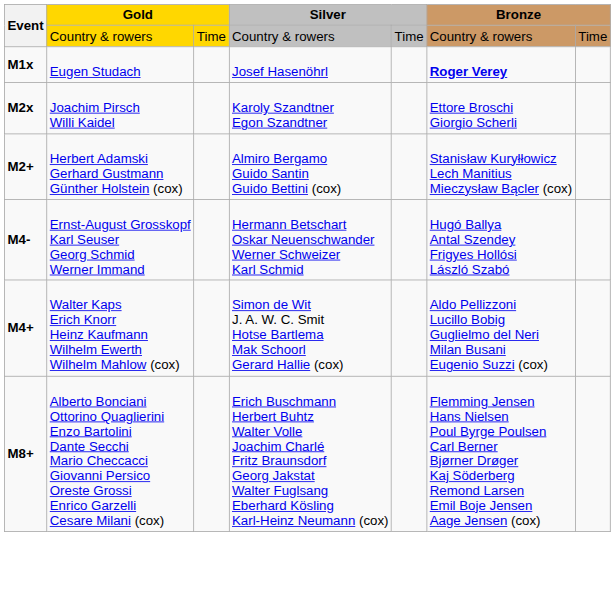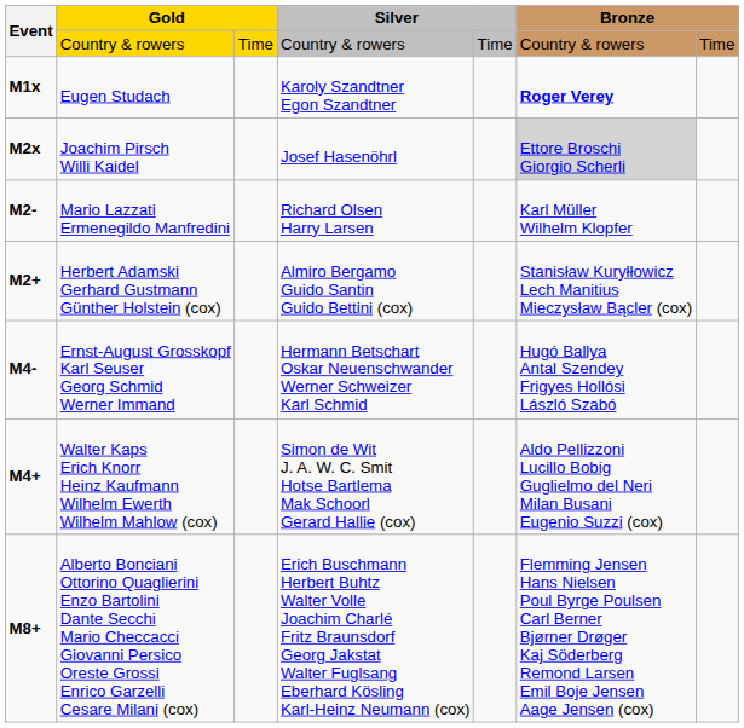 <table class="wikitable">
 <tr>
 <th rowspan="2">Event</th>
 <th colspan="2" style="background:gold;">Gold</th>
 <th colspan="2" style="background:silver;">Silver</th>
 <th colspan="2" style="background:#c96;">Bronze</th>
 </tr>
 <tr>
 <td style="background:gold;">Country & rowers</td>
 <td style="background:gold;">Time</td>
 <td style="background:silver;">Country & rowers</td>
 <td style="background:silver;">Time</td>
 <td style="background:#c96;">Country & rowers</td>
 <td style="background:#c96;">Time</td>
 </tr>
 <tr>
 <td><strong>M1x</strong></td>
 <td> <br> <a href='#'>Eugen Studach</a></td>
 <td></td>
-<td> <br> <a href='#'>Josef Hasenöhrl</a></td>
+<td> <br> <a href='#'>Karoly Szandtner</a> <br> <a href='#'>Egon Szandtner</a></td>
 <td></td>
 <td><strong> <br> <a href='#'>Roger Verey</a></strong></td>
 <td></td>
 </tr>
 <tr>
 <td><strong>M2x</strong></td>
 <td> <br> <a href='#'>Joachim Pirsch</a> <br> <a href='#'>Willi Kaidel</a></td>
 <td></td>
-<td> <br> <a href='#'>Karoly Szandtner</a> <br> <a href='#'>Egon Szandtner</a></td>
+<td> <br> <a href='#'>Josef Hasenöhrl</a></td>
 <td></td>
-<td> <br> <a href='#'>Ettore Broschi</a> <br> <a href='#'>Giorgio Scherli</a></td>
+<td style="background: lightgrey;"> <br> <a href='#'>Ettore Broschi</a> <br> <a href='#'>Giorgio Scherli</a></td>
+<td></td>
+</tr>
+<tr>
+<td><strong>M2-</strong></td>
+<td> <br> <a href='#'>Mario Lazzati</a> <br> <a href='#'>Ermenegildo Manfredini</a></td>
+<td></td>
+<td> <br> <a href='#'>Richard Olsen</a> <br> <a href='#'>Harry Larsen</a></td>
+<td></td>
+<td> <br> <a href='#'>Karl Müller</a> <br> <a href='#'>Wilhelm Klopfer</a></td>
 <td></td>
 </tr>
 <tr>
 <td><strong>M2+</strong></td>
 <td> <br> <a href='#'>Herbert Adamski</a> <br> <a href='#'>Gerhard Gustmann</a> <br> <a href='#'>Günther Holstein</a> (cox)</td>
 <td></td>
 <td> <br> <a href='#'>Almiro Bergamo</a> <br> <a href='#'>Guido Santin</a> <br> <a href='#'>Guido Bettini</a> (cox)</td>
 <td></td>
 <td> <br> <a href='#'>Stanisław Kuryłłowicz</a> <br> <a href='#'>Lech Manitius</a> <br> <a href='#'>Mieczysław Bącler</a> (cox)</td>
 <td></td>
 </tr>
 <tr>
 <td><strong>M4-</strong></td>
 <td> <br> <a href='#'>Ernst-August Grosskopf</a> <br> <a href='#'>Karl Seuser</a> <br> <a href='#'>Georg Schmid</a> <br> <a href='#'>Werner Immand</a></td>
 <td></td>
 <td> <br> <a href='#'>Hermann Betschart</a> <br> <a href='#'>Oskar Neuenschwander</a> <br> <a href='#'>Werner Schweizer</a> <br> <a href='#'>Karl Schmid</a></td>
 <td></td>
 <td> <br> <a href='#'>Hugó Ballya</a> <br> <a href='#'>Antal Szendey</a> <br> <a href='#'>Frigyes Hollósi</a> <br> <a href='#'>László Szabó</a></td>
 <td></td>
 </tr>
 <tr>
 <td><strong>M4+</strong></td>
 <td> <br> <a href='#'>Walter Kaps</a> <br> <a href='#'>Erich Knorr</a> <br> <a href='#'>Heinz Kaufmann</a> <br> <a href='#'>Wilhelm Ewerth</a> <br> <a href='#'>Wilhelm Mahlow</a> (cox)</td>
 <td></td>
 <td> <br> <a href='#'>Simon de Wit</a> <br> J. A. W. C. Smit <br> <a href='#'>Hotse Bartlema</a> <br> <a href='#'>Mak Schoorl</a> <br> <a href='#'>Gerard Hallie</a> (cox)</td>
 <td></td>
 <td> <br> <a href='#'>Aldo Pellizzoni</a> <br> <a href='#'>Lucillo Bobig</a> <br> <a href='#'>Guglielmo del Neri</a> <br> <a href='#'>Milan Busani</a> <br> <a href='#'>Eugenio Suzzi</a> (cox)</td>
 <td></td>
 </tr>
 <tr>
 <td><strong>M8+</strong></td>
 <td> <br> <a href='#'>Alberto Bonciani</a> <br> <a href='#'>Ottorino Quaglierini</a> <br> <a href='#'>Enzo Bartolini</a> <br> <a href='#'>Dante Secchi</a> <br> <a href='#'>Mario Checcacci</a> <br> <a href='#'>Giovanni Persico</a> <br> <a href='#'>Oreste Grossi</a> <br> <a href='#'>Enrico Garzelli</a> <br> <a href='#'>Cesare Milani</a> (cox)</td>
 <td></td>
 <td> <br> <a href='#'>Erich Buschmann</a> <br> <a href='#'>Herbert Buhtz</a> <br> <a href='#'>Walter Volle</a> <br> <a href='#'>Joachim Charlé</a> <br> <a href='#'>Fritz Braunsdorf</a> <br> <a href='#'>Georg Jakstat</a> <br> <a href='#'>Walter Fuglsang</a> <br> <a href='#'>Eberhard Kösling</a> <br> <a href='#'>Karl-Heinz Neumann</a> (cox)</td>
 <td></td>
 <td> <br> <a href='#'>Flemming Jensen</a> <br> <a href='#'>Hans Nielsen</a> <br> <a href='#'>Poul Byrge Poulsen</a> <br> <a href='#'>Carl Berner</a> <br> <a href='#'>Bjørner Drøger</a> <br> <a href='#'>Kaj Söderberg</a> <br> <a href='#'>Remond Larsen</a> <br> <a href='#'>Emil Boje Jensen</a> <br> <a href='#'>Aage Jensen</a> (cox)</td>
 <td></td>
 </tr>
 </table>
